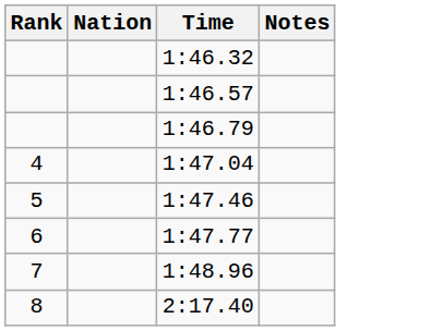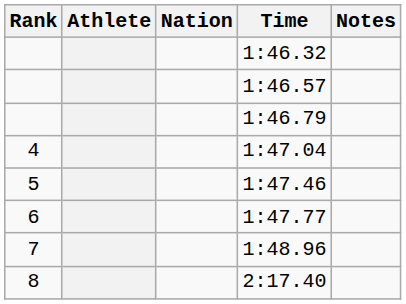 <table class="wikitable plainrowheaders sortable" style="text-align:center;">
 <tr>
 <th scope=col>Rank</th>
+<th scope=col>Athlete</th>
 <th scope=col>Nation</th>
 <th scope=col>Time</th>
 <th scope=col>Notes</th>
 </tr>
 <tr>
 <td></td>
+<th scope=row style=text-align:left;></th>
 <td align=left></td>
 <td>1:46.32</td>
 <td></td>
 </tr>
 <tr>
 <td></td>
+<th scope=row style=text-align:left;></th>
 <td align=left></td>
 <td>1:46.57</td>
 <td></td>
 </tr>
 <tr>
 <td></td>
+<th scope=row style=text-align:left;></th>
 <td align=left></td>
 <td>1:46.79</td>
 <td></td>
 </tr>
 <tr>
 <td>4</td>
+<th scope=row style=text-align:left;></th>
 <td align=left></td>
 <td>1:47.04</td>
 <td></td>
 </tr>
 <tr>
 <td>5</td>
+<th scope=row style=text-align:left;></th>
 <td align=left></td>
 <td>1:47.46</td>
 <td></td>
 </tr>
 <tr>
 <td>6</td>
+<th scope=row style=text-align:left;></th>
 <td align=left></td>
 <td>1:47.77</td>
 <td></td>
 </tr>
 <tr>
 <td>7</td>
+<th scope=row style=text-align:left;></th>
 <td align=left></td>
 <td>1:48.96</td>
 <td></td>
 </tr>
 <tr>
 <td>8</td>
+<th scope=row style=text-align:left;></th>
 <td align=left></td>
 <td>2:17.40</td>
 <td></td>
 </tr>
 </table>
